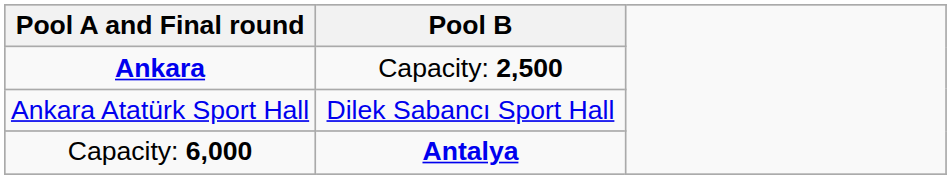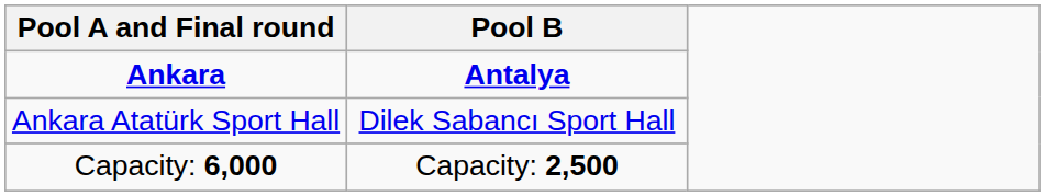 <table class=wikitable style=text-align:center>
 <tr>
 <th width=33%>Pool A and Final round</th>
 <th width=33%>Pool B</th>
 <td width=34% rowspan=4></td>
 </tr>
 <tr>
 <td><strong><a href='#'>Ankara</a></strong></td>
-<td>Capacity: <strong>2,500</strong></td>
+<td><strong><a href='#'>Antalya</a></strong></td>
 </tr>
 <tr>
 <td><a href='#'>Ankara Atatürk Sport Hall</a></td>
 <td><a href='#'>Dilek Sabancı Sport Hall</a></td>
 </tr>
 <tr>
 <td>Capacity: <strong>6,000</strong></td>
-<td><strong><a href='#'>Antalya</a></strong></td>
+<td>Capacity: <strong>2,500</strong></td>
 </tr>
 </table>
